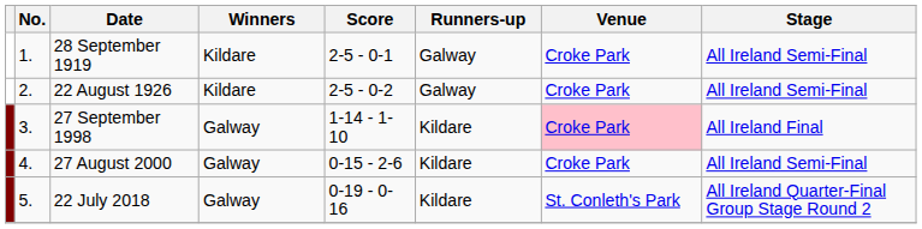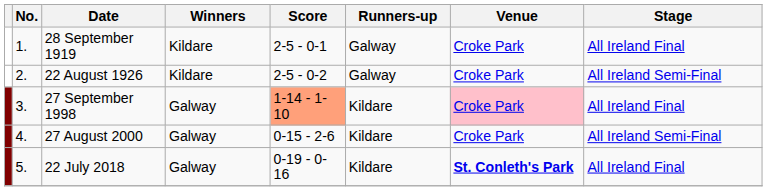 <table class="wikitable" style="font-size:90%">
 <tr>
 <th width=1></th>
 <th width=5>No.</th>
 <th width=120>Date</th>
 <th width=100>Winners</th>
 <th width=70>Score</th>
 <th width=100>Runners-up</th>
 <th width=130>Venue</th>
 <th width=175>Stage</th>
 </tr>
 <tr>
 <td style="background-color:white"></td>
 <td>1.</td>
 <td>28 September 1919</td>
 <td>Kildare</td>
 <td>2-5 - 0-1</td>
 <td>Galway</td>
 <td><a href='#'>Croke Park</a></td>
-<td><a href='#'>All Ireland Semi-Final</a></td>
+<td><a href='#'>All Ireland Final</a></td>
 </tr>
 <tr>
 <td style="background-color:white"></td>
 <td>2.</td>
 <td>22 August 1926</td>
 <td>Kildare</td>
 <td>2-5 - 0-2</td>
 <td>Galway</td>
 <td><a href='#'>Croke Park</a></td>
 <td><a href='#'>All Ireland Semi-Final</a></td>
 </tr>
 <tr>
 <td style="background-color:maroon"></td>
 <td>3.</td>
 <td>27 September 1998</td>
 <td>Galway</td>
-<td>1-14 - 1-10</td>
+<td style="background: lightsalmon;">1-14 - 1-10</td>
 <td>Kildare</td>
 <td style="background: pink;"><a href='#'>Croke Park</a></td>
 <td><a href='#'>All Ireland Final</a></td>
 </tr>
 <tr>
 <td style="background-color:maroon"></td>
 <td>4.</td>
 <td>27 August 2000</td>
 <td>Galway</td>
 <td>0-15 - 2-6</td>
 <td>Kildare</td>
 <td><a href='#'>Croke Park</a></td>
 <td><a href='#'>All Ireland Semi-Final</a></td>
 </tr>
 <tr>
 <td style="background-color:maroon"></td>
 <td>5.</td>
 <td>22 July 2018</td>
 <td>Galway</td>
 <td>0-19 - 0-16</td>
 <td>Kildare</td>
-<td><a href='#'>St. Conleth's Park</a></td>
-<td><a href='#'>All Ireland Quarter-Final Group Stage Round 2</a></td>
+<td><strong><a href='#'>St. Conleth's Park</a></strong></td>
+<td><a href='#'>All Ireland Final</a></td>
 </tr>
 <tr>
 </tr>
 </table>
